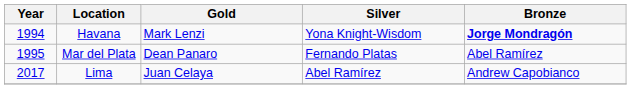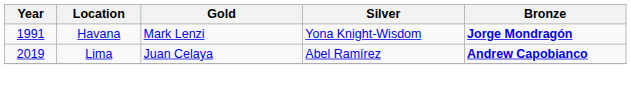 <table class="wikitable">
 <tr>
 <th width="60">Year</th>
 <th width="100">Location</th>
 <th width="200">Gold</th>
 <th width="200">Silver</th>
 <th width="200">Bronze</th>
 </tr>
 <tr>
-<td align="center"><a href='#'>1994</a></td>
+<td align="center"><a href='#'>1991</a></td>
 <td align="center"><a href='#'>Havana</a></td>
 <td> <a href='#'>Mark Lenzi</a></td>
 <td> <a href='#'>Yona Knight-Wisdom</a></td>
 <td><strong> <a href='#'>Jorge Mondragón</a></strong></td>
 </tr>
 <tr>
-<td align="center"><a href='#'>1995</a></td>
-<td align="center"><a href='#'>Mar del Plata</a></td>
-<td> <a href='#'>Dean Panaro</a></td>
-<td> <a href='#'>Fernando Platas</a></td>
-<td> <a href='#'>Abel Ramírez</a></td>
-</tr>
-<tr>
-<td align="center"><a href='#'>2017</a></td>
+<td align="center"><a href='#'>2019</a></td>
 <td align="center"><a href='#'>Lima</a></td>
 <td> <a href='#'>Juan Celaya</a></td>
 <td> <a href='#'>Abel Ramírez</a></td>
-<td> <a href='#'>Andrew Capobianco</a></td>
+<td><strong> <a href='#'>Andrew Capobianco</a></strong></td>
 </tr>
 <tr>
 </tr>
 </table>
